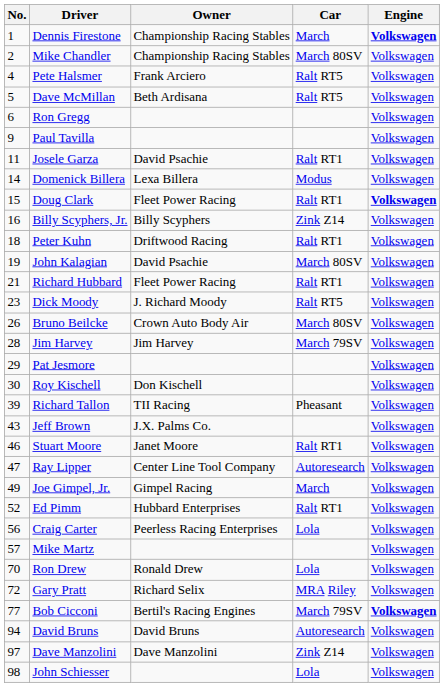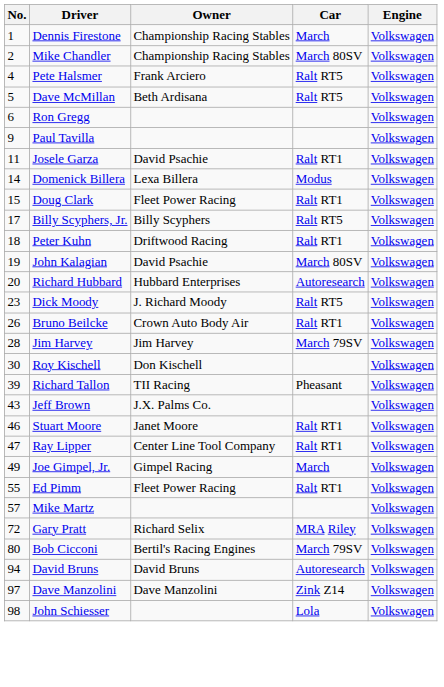 <table class="wikitable">
 <tr>
 <th>No.</th>
 <th>Driver</th>
 <th>Owner</th>
 <th>Car</th>
 <th>Engine</th>
 </tr>
 <tr>
 <td>1</td>
 <td><a href='#'>Dennis Firestone</a></td>
 <td>Championship Racing Stables</td>
 <td><a href='#'>March</a></td>
-<td><strong><a href='#'>Volkswagen</a></strong></td>
+<td><a href='#'>Volkswagen</a></td>
 </tr>
 <tr>
 <td>2</td>
 <td><a href='#'>Mike Chandler</a></td>
 <td>Championship Racing Stables</td>
 <td><a href='#'>March</a> 80SV</td>
 <td><a href='#'>Volkswagen</a></td>
 </tr>
 <tr>
 <td>4</td>
 <td><a href='#'>Pete Halsmer</a></td>
 <td>Frank Arciero</td>
 <td><a href='#'>Ralt</a> RT5</td>
 <td><a href='#'>Volkswagen</a></td>
 </tr>
 <tr>
 <td>5</td>
 <td><a href='#'>Dave McMillan</a></td>
 <td>Beth Ardisana</td>
 <td><a href='#'>Ralt</a> RT5</td>
 <td><a href='#'>Volkswagen</a></td>
 </tr>
 <tr>
 <td>6</td>
 <td><a href='#'>Ron Gregg</a></td>
 <td></td>
 <td></td>
 <td><a href='#'>Volkswagen</a></td>
 </tr>
 <tr>
 <td>9</td>
 <td><a href='#'>Paul Tavilla</a></td>
 <td></td>
 <td></td>
 <td><a href='#'>Volkswagen</a></td>
 </tr>
 <tr>
 <td>11</td>
 <td><a href='#'>Josele Garza</a></td>
 <td>David Psachie</td>
 <td><a href='#'>Ralt</a> RT1</td>
 <td><a href='#'>Volkswagen</a></td>
 </tr>
 <tr>
 <td>14</td>
 <td><a href='#'>Domenick Billera</a></td>
 <td>Lexa Billera</td>
 <td><a href='#'>Modus</a></td>
 <td><a href='#'>Volkswagen</a></td>
 </tr>
 <tr>
 <td>15</td>
 <td><a href='#'>Doug Clark</a></td>
 <td>Fleet Power Racing</td>
 <td><a href='#'>Ralt</a> RT1</td>
-<td><strong><a href='#'>Volkswagen</a></strong></td>
+<td><a href='#'>Volkswagen</a></td>
 </tr>
 <tr>
-<td>16</td>
+<td>17</td>
 <td><a href='#'>Billy Scyphers, Jr.</a></td>
 <td>Billy Scyphers</td>
-<td><a href='#'>Zink</a> Z14</td>
+<td><a href='#'>Ralt</a> RT5</td>
 <td><a href='#'>Volkswagen</a></td>
 </tr>
 <tr>
 <td>18</td>
 <td><a href='#'>Peter Kuhn</a></td>
 <td>Driftwood Racing</td>
 <td><a href='#'>Ralt</a> RT1</td>
 <td><a href='#'>Volkswagen</a></td>
 </tr>
 <tr>
 <td>19</td>
 <td><a href='#'>John Kalagian</a></td>
 <td>David Psachie</td>
 <td><a href='#'>March</a> 80SV</td>
 <td><a href='#'>Volkswagen</a></td>
 </tr>
 <tr>
-<td>21</td>
+<td>20</td>
 <td><a href='#'>Richard Hubbard</a></td>
-<td>Fleet Power Racing</td>
-<td><a href='#'>Ralt</a> RT1</td>
+<td>Hubbard Enterprises</td>
+<td><a href='#'>Autoresearch</a></td>
 <td><a href='#'>Volkswagen</a></td>
 </tr>
 <tr>
 <td>23</td>
 <td><a href='#'>Dick Moody</a></td>
 <td>J. Richard Moody</td>
 <td><a href='#'>Ralt</a> RT5</td>
 <td><a href='#'>Volkswagen</a></td>
 </tr>
 <tr>
 <td>26</td>
 <td><a href='#'>Bruno Beilcke</a></td>
 <td>Crown Auto Body Air</td>
-<td><a href='#'>March</a> 80SV</td>
+<td><a href='#'>Ralt</a> RT1</td>
 <td><a href='#'>Volkswagen</a></td>
 </tr>
 <tr>
 <td>28</td>
 <td><a href='#'>Jim Harvey</a></td>
 <td>Jim Harvey</td>
 <td><a href='#'>March</a> 79SV</td>
-<td><a href='#'>Volkswagen</a></td>
-</tr>
-<tr>
-<td>29</td>
-<td><a href='#'>Pat Jesmore</a></td>
-<td></td>
-<td></td>
 <td><a href='#'>Volkswagen</a></td>
 </tr>
 <tr>
 <td>30</td>
 <td><a href='#'>Roy Kischell</a></td>
 <td>Don Kischell</td>
 <td></td>
 <td><a href='#'>Volkswagen</a></td>
 </tr>
 <tr>
 <td>39</td>
 <td><a href='#'>Richard Tallon</a></td>
 <td>TII Racing</td>
 <td>Pheasant</td>
 <td><a href='#'>Volkswagen</a></td>
 </tr>
 <tr>
 <td>43</td>
 <td><a href='#'>Jeff Brown</a></td>
 <td>J.X. Palms Co.</td>
 <td></td>
 <td><a href='#'>Volkswagen</a></td>
 </tr>
 <tr>
 <td>46</td>
 <td><a href='#'>Stuart Moore</a></td>
 <td>Janet Moore</td>
 <td><a href='#'>Ralt</a> RT1</td>
 <td><a href='#'>Volkswagen</a></td>
 </tr>
 <tr>
 <td>47</td>
 <td><a href='#'>Ray Lipper</a></td>
 <td>Center Line Tool Company</td>
-<td><a href='#'>Autoresearch</a></td>
+<td><a href='#'>Ralt</a> RT1</td>
 <td><a href='#'>Volkswagen</a></td>
 </tr>
 <tr>
 <td>49</td>
 <td><a href='#'>Joe Gimpel, Jr.</a></td>
 <td>Gimpel Racing</td>
 <td><a href='#'>March</a></td>
 <td><a href='#'>Volkswagen</a></td>
 </tr>
 <tr>
-<td>52</td>
+<td>55</td>
 <td><a href='#'>Ed Pimm</a></td>
-<td>Hubbard Enterprises</td>
+<td>Fleet Power Racing</td>
 <td><a href='#'>Ralt</a> RT1</td>
-<td><a href='#'>Volkswagen</a></td>
-</tr>
-<tr>
-<td>56</td>
-<td><a href='#'>Craig Carter</a></td>
-<td>Peerless Racing Enterprises</td>
-<td><a href='#'>Lola</a></td>
 <td><a href='#'>Volkswagen</a></td>
 </tr>
 <tr>
 <td>57</td>
 <td><a href='#'>Mike Martz</a></td>
 <td></td>
 <td></td>
 <td><a href='#'>Volkswagen</a></td>
 </tr>
 <tr>
-<td>70</td>
-<td><a href='#'>Ron Drew</a></td>
-<td>Ronald Drew</td>
-<td><a href='#'>Lola</a></td>
-<td><a href='#'>Volkswagen</a></td>
-</tr>
-<tr>
 <td>72</td>
 <td><a href='#'>Gary Pratt</a></td>
 <td>Richard Selix</td>
 <td><a href='#'>MRA</a> <a href='#'>Riley</a></td>
 <td><a href='#'>Volkswagen</a></td>
 </tr>
 <tr>
-<td>77</td>
+<td>80</td>
 <td><a href='#'>Bob Cicconi</a></td>
 <td>Bertil's Racing Engines</td>
 <td><a href='#'>March</a> 79SV</td>
-<td><strong><a href='#'>Volkswagen</a></strong></td>
+<td><a href='#'>Volkswagen</a></td>
 </tr>
 <tr>
 <td>94</td>
 <td><a href='#'>David Bruns</a></td>
 <td>David Bruns</td>
 <td><a href='#'>Autoresearch</a></td>
 <td><a href='#'>Volkswagen</a></td>
 </tr>
 <tr>
 <td>97</td>
 <td><a href='#'>Dave Manzolini</a></td>
 <td>Dave Manzolini</td>
 <td><a href='#'>Zink</a> Z14</td>
 <td><a href='#'>Volkswagen</a></td>
 </tr>
 <tr>
 <td>98</td>
 <td><a href='#'>John Schiesser</a></td>
 <td></td>
 <td><a href='#'>Lola</a></td>
 <td><a href='#'>Volkswagen</a></td>
 </tr>
 </table>
